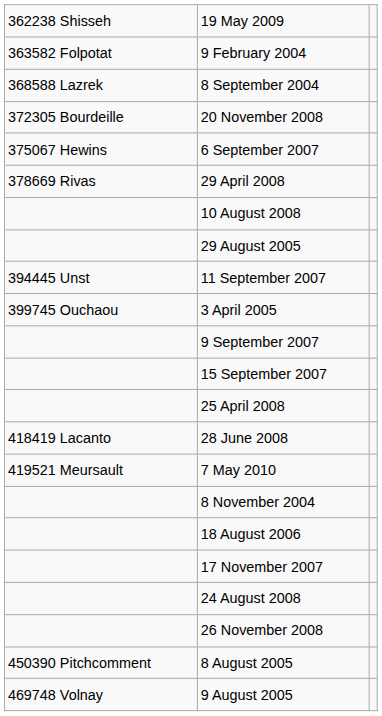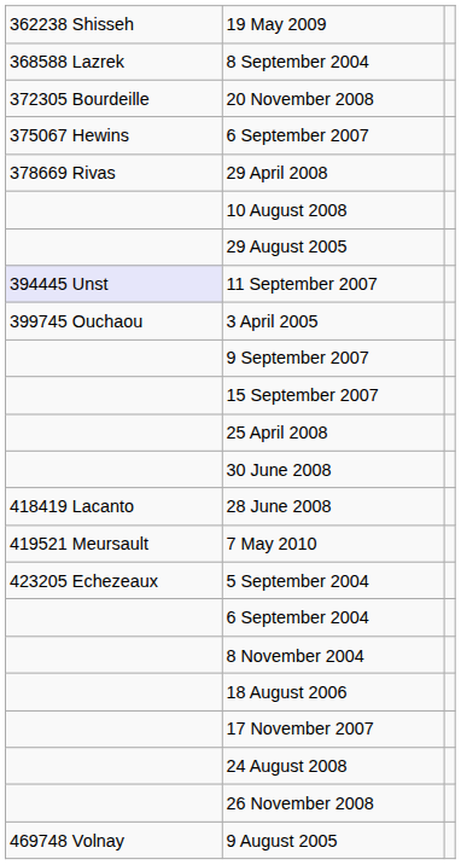 <table class="wikitable" style="font-size: 89%; float: left; width: 26em; margin-right: 1em; height: 700px">
 <tr>
 <td>362238 Shisseh</td>
 <td>19 May 2009</td>
-<td></td>
-</tr>
-<tr>
-<td>363582 Folpotat</td>
-<td>9 February 2004</td>
 <td></td>
 </tr>
 <tr>
 <td>368588 Lazrek</td>
 <td>8 September 2004</td>
 <td></td>
 </tr>
 <tr>
 <td>372305 Bourdeille</td>
 <td>20 November 2008</td>
 <td></td>
 </tr>
 <tr>
 <td>375067 Hewins</td>
 <td>6 September 2007</td>
 <td></td>
 </tr>
 <tr>
 <td>378669 Rivas</td>
 <td>29 April 2008</td>
 <td></td>
 </tr>
 <tr>
 <td></td>
 <td>10 August 2008</td>
 <td></td>
 </tr>
 <tr>
 <td></td>
 <td>29 August 2005</td>
 <td></td>
 </tr>
 <tr>
-<td>394445 Unst</td>
+<td style="background: lavender;">394445 Unst</td>
 <td>11 September 2007</td>
 <td></td>
 </tr>
 <tr>
 <td>399745 Ouchaou</td>
 <td>3 April 2005</td>
 <td></td>
 </tr>
 <tr>
 <td></td>
 <td>9 September 2007</td>
 <td></td>
 </tr>
 <tr>
 <td></td>
 <td>15 September 2007</td>
 <td></td>
 </tr>
 <tr>
 <td></td>
 <td>25 April 2008</td>
 <td></td>
 </tr>
 <tr>
+<td></td>
+<td>30 June 2008</td>
+<td></td>
+</tr>
+<tr>
 <td>418419 Lacanto</td>
 <td>28 June 2008</td>
 <td></td>
 </tr>
 <tr>
 <td>419521 Meursault</td>
 <td>7 May 2010</td>
+<td></td>
+</tr>
+<tr>
+<td>423205 Echezeaux</td>
+<td>5 September 2004</td>
+<td></td>
+</tr>
+<tr>
+<td></td>
+<td>6 September 2004</td>
 <td></td>
 </tr>
 <tr>
 <td></td>
 <td>8 November 2004</td>
 <td></td>
 </tr>
 <tr>
 <td></td>
 <td>18 August 2006</td>
 <td></td>
 </tr>
 <tr>
 <td></td>
 <td>17 November 2007</td>
 <td></td>
 </tr>
 <tr>
 <td></td>
 <td>24 August 2008</td>
 <td></td>
 </tr>
 <tr>
 <td></td>
 <td>26 November 2008</td>
 <td></td>
 </tr>
 <tr>
-<td>450390 Pitchcomment</td>
-<td>8 August 2005</td>
-<td></td>
-</tr>
-<tr>
 <td>469748 Volnay</td>
 <td>9 August 2005</td>
 <td></td>
 </tr>
 </table>
